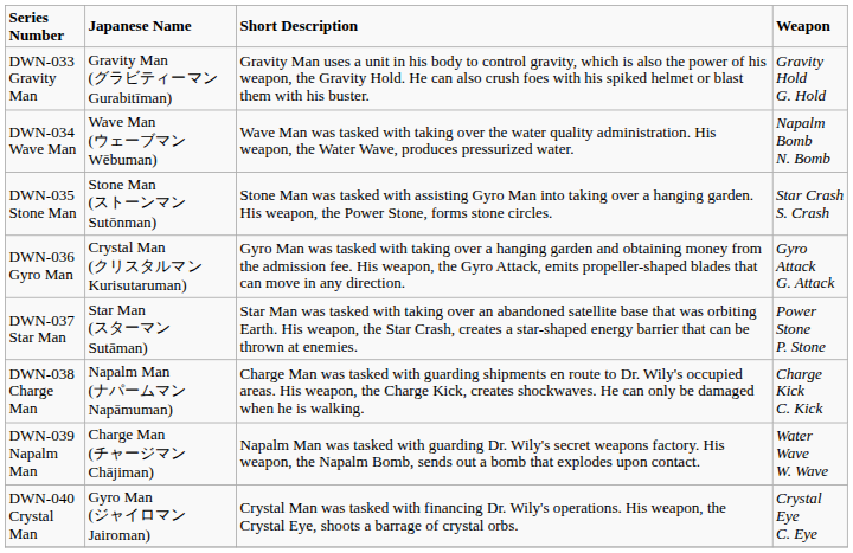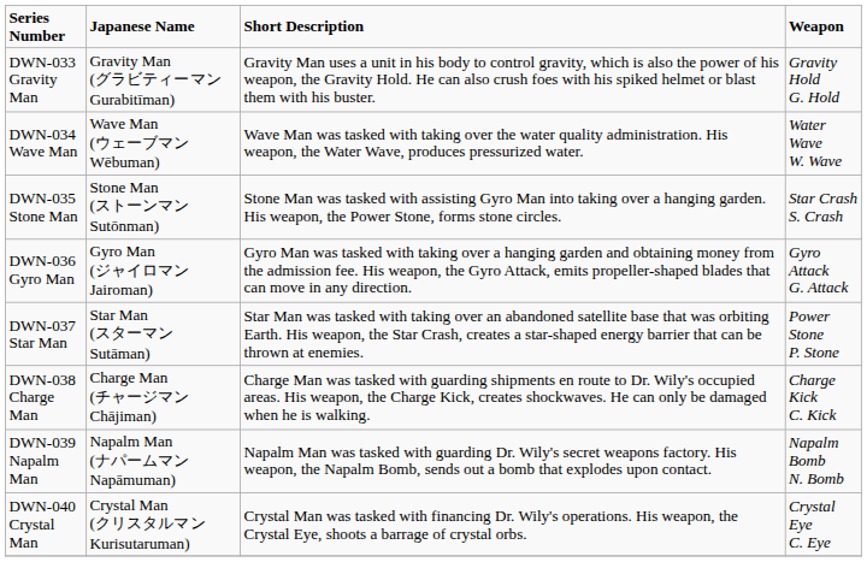 <table class="wikitable">
 <tr>
 <td><strong>Series Number</strong></td>
 <td><strong>Japanese Name</strong></td>
 <td><strong>Short Description</strong></td>
 <td><strong>Weapon</strong></td>
 </tr>
 <tr>
 <td>DWN-033<br>Gravity Man</td>
 <td>Gravity Man<br>(グラビティーマン Gurabitīman)</td>
 <td>Gravity Man uses a unit in his body to control gravity, which is also the power of his weapon, the Gravity Hold. He can also crush foes with his spiked helmet or blast them with his buster.</td>
 <td><em>Gravity Hold</em><br><em>G. Hold</em></td>
 </tr>
 <tr>
 <td>DWN-034<br>Wave Man</td>
 <td>Wave Man<br>(ウェーブマン Wēbuman)</td>
 <td>Wave Man was tasked with taking over the water quality administration. His weapon, the Water Wave, produces pressurized water.</td>
-<td><em>Napalm Bomb</em><br><em>N. Bomb</em></td>
+<td><em>Water Wave</em><br><em>W. Wave</em></td>
 </tr>
 <tr>
 <td>DWN-035<br>Stone Man</td>
 <td>Stone Man<br>(ストーンマン Sutōnman)</td>
 <td>Stone Man was tasked with assisting Gyro Man into taking over a hanging garden. His weapon, the Power Stone, forms stone circles.</td>
 <td><em>Star Crash</em><br><em>S. Crash</em></td>
 </tr>
 <tr>
 <td>DWN-036<br>Gyro Man</td>
-<td>Crystal Man<br>(クリスタルマン Kurisutaruman)</td>
+<td>Gyro Man<br>(ジャイロマン Jairoman)</td>
 <td>Gyro Man was tasked with taking over a hanging garden and obtaining money from the admission fee. His weapon, the Gyro Attack, emits propeller-shaped blades that can move in any direction.</td>
 <td><em>Gyro Attack</em><br><em>G. Attack</em></td>
 </tr>
 <tr>
 <td>DWN-037<br>Star Man</td>
 <td>Star Man<br>(スターマン Sutāman)</td>
 <td>Star Man was tasked with taking over an abandoned satellite base that was orbiting Earth. His weapon, the Star Crash, creates a star-shaped energy barrier that can be thrown at enemies.</td>
 <td><em>Power Stone</em><br><em>P. Stone</em></td>
 </tr>
 <tr>
 <td>DWN-038<br>Charge Man</td>
-<td>Napalm Man<br>(ナパームマン Napāmuman)</td>
+<td>Charge Man<br>(チャージマン Chājiman)</td>
 <td>Charge Man was tasked with guarding shipments en route to Dr. Wily's occupied areas. His weapon, the Charge Kick, creates shockwaves. He can only be damaged when he is walking.</td>
 <td><em>Charge Kick</em><br><em>C. Kick</em></td>
 </tr>
 <tr>
 <td>DWN-039<br>Napalm Man</td>
-<td>Charge Man<br>(チャージマン Chājiman)</td>
+<td>Napalm Man<br>(ナパームマン Napāmuman)</td>
 <td>Napalm Man was tasked with guarding Dr. Wily's secret weapons factory. His weapon, the Napalm Bomb, sends out a bomb that explodes upon contact.</td>
-<td><em>Water Wave</em><br><em>W. Wave</em></td>
+<td><em>Napalm Bomb</em><br><em>N. Bomb</em></td>
 </tr>
 <tr>
 <td>DWN-040<br>Crystal Man</td>
-<td>Gyro Man<br>(ジャイロマン Jairoman)</td>
+<td>Crystal Man<br>(クリスタルマン Kurisutaruman)</td>
 <td>Crystal Man was tasked with financing Dr. Wily's operations. His weapon, the Crystal Eye, shoots a barrage of crystal orbs.</td>
 <td><em>Crystal Eye</em><br><em>C. Eye</em></td>
 </tr>
 <tr>
 </tr>
 </table>
